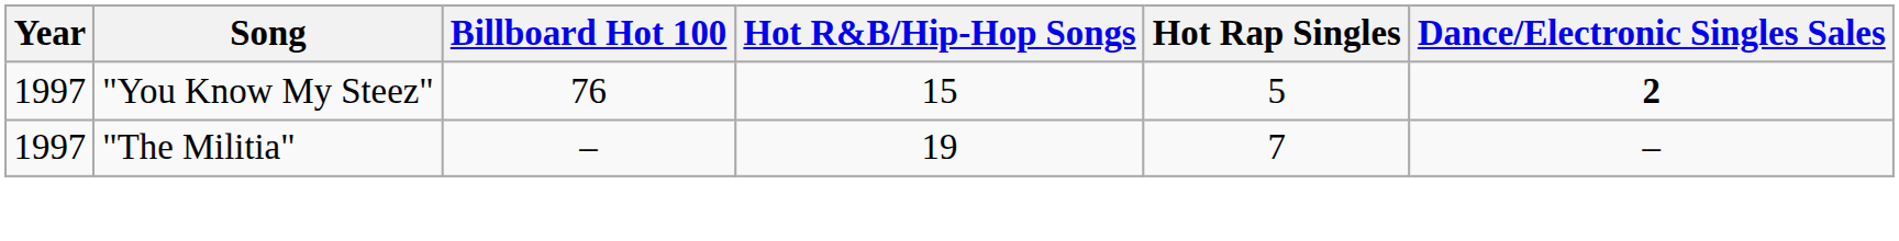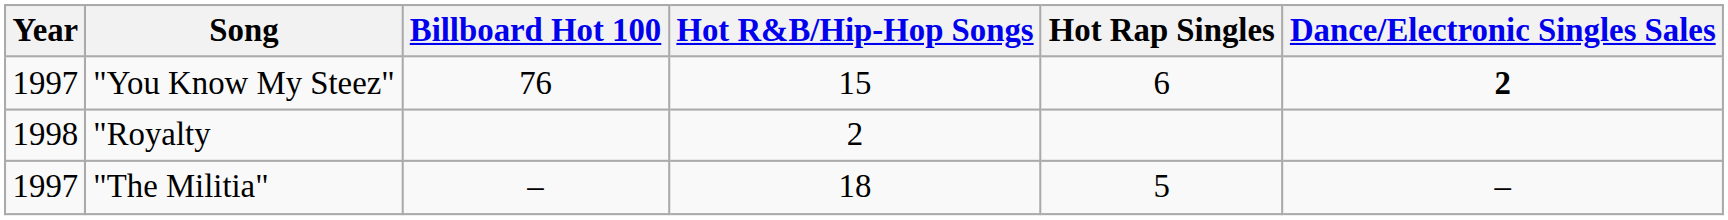 <table class="wikitable">
 <tr>
 <th>Year</th>
 <th>Song</th>
 <th><a href='#'>Billboard Hot 100</a></th>
 <th><a href='#'>Hot R&B/Hip-Hop Songs</a></th>
 <th>Hot Rap Singles</th>
 <th><a href='#'>Dance/Electronic Singles Sales</a></th>
 </tr>
 <tr>
 <td>1997</td>
 <td>"You Know My Steez"</td>
 <td align=center>76</td>
 <td align=center>15</td>
-<td align=center>5</td>
+<td align=center>6</td>
 <td align=center><strong>2</strong></td>
+</tr>
+<tr>
+<td>1998</td>
+<td>"Royalty</td>
+<td></td>
+<td align=center>2</td>
+<td></td>
+<td></td>
 </tr>
 <tr>
 <td>1997</td>
 <td>"The Militia"</td>
 <td align=center>–</td>
-<td align=center>19</td>
-<td align=center>7</td>
+<td align=center>18</td>
+<td align=center>5</td>
 <td align=center>–</td>
 </tr>
 </table>
